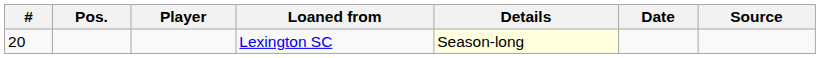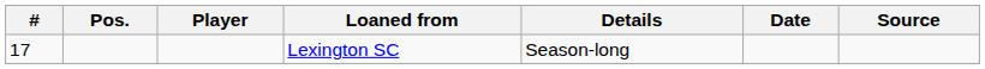 <table class="wikitable sortable" style="width:90%; text-align:center; font-size:95%; text-align:left;">
 <tr>
 <th>#</th>
 <th>Pos.</th>
 <th>Player</th>
 <th>Loaned from</th>
 <th>Details</th>
 <th>Date</th>
 <th>Source</th>
 </tr>
 <tr>
-<td>20</td>
+<td>17</td>
 <td></td>
 <td></td>
 <td> <a href='#'>Lexington SC</a></td>
-<td style="background: lightyellow;">Season-long</td>
+<td>Season-long</td>
 <td></td>
 <td></td>
 </tr>
 <tr>
 </tr>
 </table>
